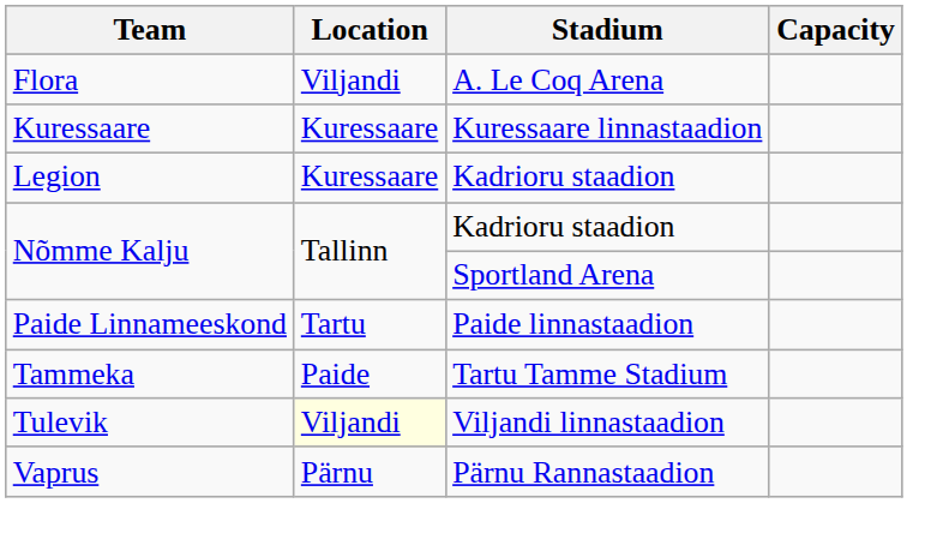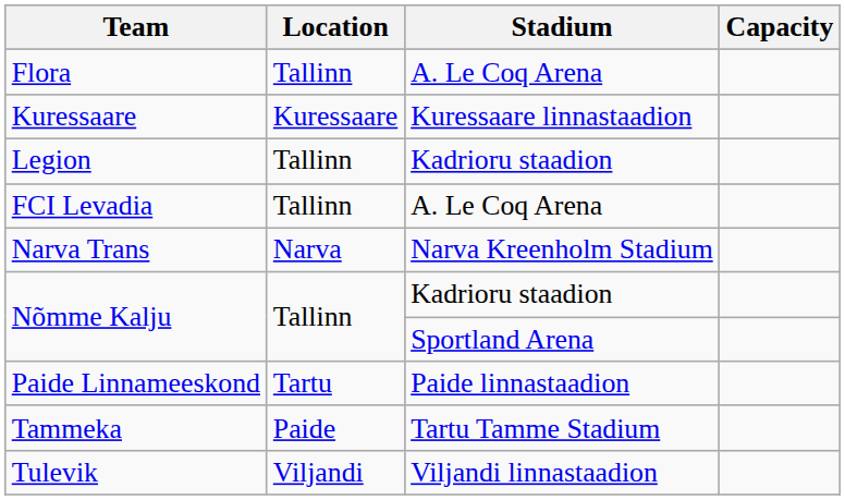 <table class="wikitable sortable">
 <tr>
 <th>Team</th>
 <th>Location</th>
 <th>Stadium</th>
 <th>Capacity</th>
 </tr>
 <tr>
 <td><a href='#'>Flora</a></td>
-<td><a href='#'>Viljandi</a></td>
+<td><a href='#'>Tallinn</a></td>
 <td><a href='#'>A. Le Coq Arena</a></td>
 <td align=center></td>
 </tr>
 <tr>
 <td><a href='#'>Kuressaare</a></td>
 <td><a href='#'>Kuressaare</a></td>
 <td><a href='#'>Kuressaare linnastaadion</a></td>
 <td align=center></td>
 </tr>
 <tr>
 <td><a href='#'>Legion</a></td>
-<td><a href='#'>Kuressaare</a></td>
+<td>Tallinn</td>
 <td><a href='#'>Kadrioru staadion</a></td>
+<td align=center></td>
+</tr>
+<tr>
+<td><a href='#'>FCI Levadia</a></td>
+<td>Tallinn</td>
+<td>A. Le Coq Arena</td>
+<td align=center></td>
+</tr>
+<tr>
+<td><a href='#'>Narva Trans</a></td>
+<td><a href='#'>Narva</a></td>
+<td><a href='#'>Narva Kreenholm Stadium</a></td>
 <td align=center></td>
 </tr>
 <tr>
 <td rowspan=2><a href='#'>Nõmme Kalju</a></td>
 <td rowspan=2>Tallinn</td>
 <td>Kadrioru staadion</td>
 <td align=center></td>
 </tr>
 <tr>
 <td><a href='#'>Sportland Arena</a></td>
 <td align=center></td>
 </tr>
 <tr>
 <td><a href='#'>Paide Linnameeskond</a></td>
 <td><a href='#'>Tartu</a></td>
 <td><a href='#'>Paide linnastaadion</a></td>
 <td align=center></td>
 </tr>
 <tr>
 <td><a href='#'>Tammeka</a></td>
 <td><a href='#'>Paide</a></td>
 <td><a href='#'>Tartu Tamme Stadium</a></td>
 <td align=center></td>
 </tr>
 <tr>
 <td><a href='#'>Tulevik</a></td>
-<td style="background: lightyellow;"><a href='#'>Viljandi</a></td>
+<td><a href='#'>Viljandi</a></td>
 <td><a href='#'>Viljandi linnastaadion</a></td>
 <td align=center></td>
 </tr>
-<tr>
-<td><a href='#'>Vaprus</a></td>
-<td><a href='#'>Pärnu</a></td>
-<td><a href='#'>Pärnu Rannastaadion</a></td>
-<td align=center></td>
-</tr>
 </table>
